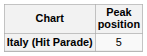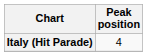 <table class="wikitable sortable plainrowheaders" style="text-align:center">
 <tr>
 <th scope="col">Chart</th>
 <th scope="col">Peak<br>position</th>
 </tr>
 <tr>
 <th scope="row">Italy (Hit Parade)</th>
-<td>5</td>
+<td>4</td>
 </tr>
 <tr>
 </tr>
 </table>
